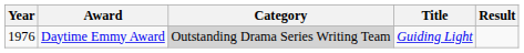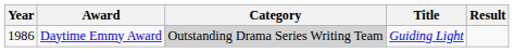 <table class="wikitable sortable">
 <tr>
 <th>Year</th>
 <th>Award</th>
 <th>Category</th>
 <th>Title</th>
 <th>Result</th>
 </tr>
 <tr>
-<td rowspan="1">1976</td>
+<td rowspan="1">1986</td>
 <td><a href='#'>Daytime Emmy Award</a></td>
 <td style="background: lightgrey;">Outstanding Drama Series Writing Team</td>
 <td rowspan=1><em><a href='#'>Guiding Light</a></em></td>
 <td></td>
 </tr>
 </table>
